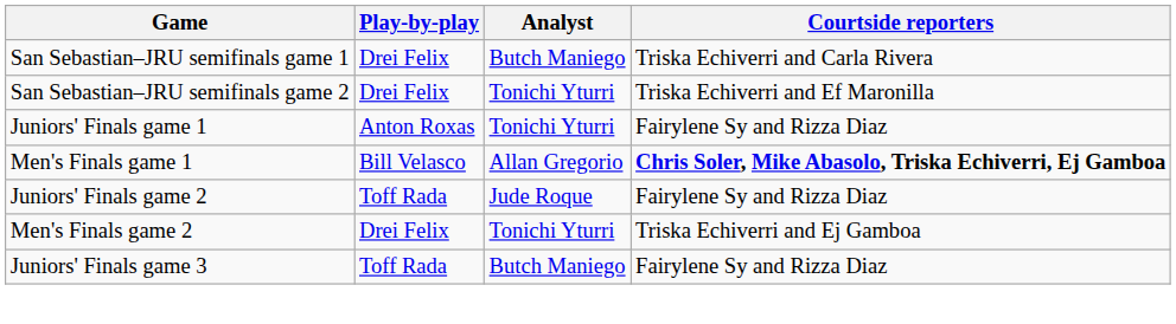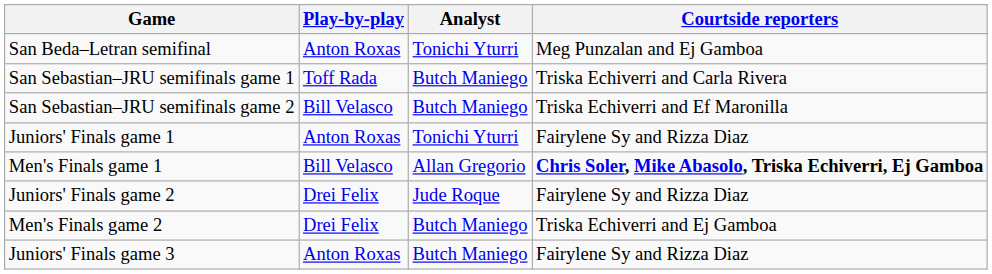 <table class=wikitable>
 <tr>
 <th>Game</th>
 <th><a href='#'>Play-by-play</a></th>
 <th>Analyst</th>
 <th><a href='#'>Courtside reporters</a></th>
 </tr>
 <tr>
+<td>San Beda–Letran semifinal</td>
+<td><a href='#'>Anton Roxas</a></td>
+<td><a href='#'>Tonichi Yturri</a></td>
+<td>Meg Punzalan and Ej Gamboa</td>
+</tr>
+<tr>
 <td>San Sebastian–JRU semifinals game 1</td>
-<td><a href='#'>Drei Felix</a></td>
+<td><a href='#'>Toff Rada</a></td>
 <td><a href='#'>Butch Maniego</a></td>
 <td>Triska Echiverri and Carla Rivera</td>
 </tr>
 <tr>
 <td>San Sebastian–JRU semifinals game 2</td>
-<td><a href='#'>Drei Felix</a></td>
-<td><a href='#'>Tonichi Yturri</a></td>
+<td><a href='#'>Bill Velasco</a></td>
+<td><a href='#'>Butch Maniego</a></td>
 <td>Triska Echiverri and Ef Maronilla</td>
 </tr>
 <tr>
 <td>Juniors' Finals game 1</td>
 <td><a href='#'>Anton Roxas</a></td>
 <td><a href='#'>Tonichi Yturri</a></td>
 <td>Fairylene Sy and Rizza Diaz</td>
 </tr>
 <tr>
 <td>Men's Finals game 1</td>
 <td><a href='#'>Bill Velasco</a></td>
 <td><a href='#'>Allan Gregorio</a></td>
 <td><strong><a href='#'>Chris Soler</a>, <a href='#'>Mike Abasolo</a>, Triska Echiverri, Ej Gamboa</strong></td>
 </tr>
 <tr>
 <td>Juniors' Finals game 2</td>
-<td><a href='#'>Toff Rada</a></td>
+<td><a href='#'>Drei Felix</a></td>
 <td><a href='#'>Jude Roque</a></td>
 <td>Fairylene Sy and Rizza Diaz</td>
 </tr>
 <tr>
 <td>Men's Finals game 2</td>
 <td><a href='#'>Drei Felix</a></td>
-<td><a href='#'>Tonichi Yturri</a></td>
+<td><a href='#'>Butch Maniego</a></td>
 <td>Triska Echiverri and Ej Gamboa</td>
 </tr>
 <tr>
 <td>Juniors' Finals game 3</td>
-<td><a href='#'>Toff Rada</a></td>
+<td><a href='#'>Anton Roxas</a></td>
 <td><a href='#'>Butch Maniego</a></td>
 <td>Fairylene Sy and Rizza Diaz</td>
 </tr>
 </table>
